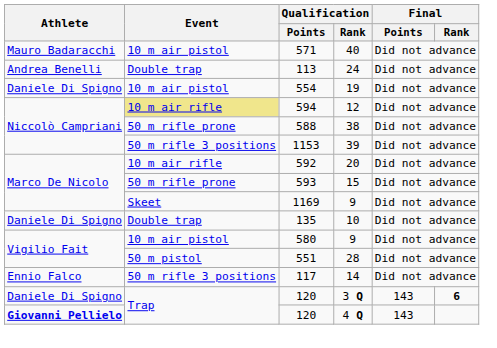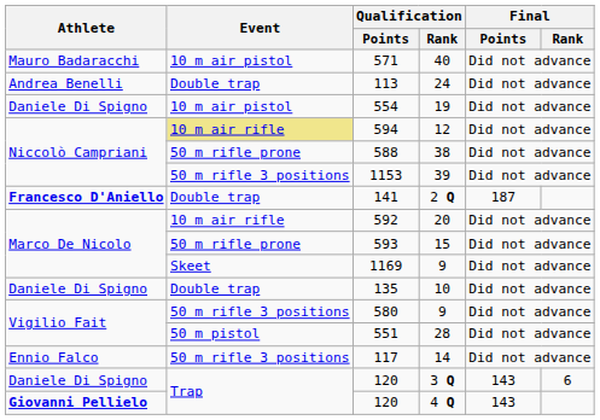 <table class="wikitable" style="font-size:90%">
 <tr>
 <th rowspan="2">Athlete</th>
 <th rowspan="2">Event</th>
 <th colspan=2>Qualification</th>
 <th colspan=2>Final</th>
 </tr>
 <tr style="font-size:95%">
 <th>Points</th>
 <th>Rank</th>
 <th>Points</th>
 <th>Rank</th>
 </tr>
 <tr align=center>
 <td align=left><a href='#'>Mauro Badaracchi</a></td>
 <td align=left><a href='#'>10 m air pistol</a></td>
 <td>571</td>
 <td>40</td>
 <td colspan=2>Did not advance</td>
 </tr>
 <tr align=center>
 <td align=left><a href='#'>Andrea Benelli</a></td>
 <td align=left><a href='#'>Double trap</a></td>
 <td>113</td>
 <td>24</td>
 <td colspan=2>Did not advance</td>
 </tr>
 <tr align=center>
 <td align=left><a href='#'>Daniele Di Spigno</a></td>
 <td align=left><a href='#'>10 m air pistol</a></td>
 <td>554</td>
 <td>19</td>
 <td colspan=2>Did not advance</td>
 </tr>
 <tr align=center>
 <td align=left rowspan=3><a href='#'>Niccolò Campriani</a></td>
 <td align=left style="background: khaki;"><a href='#'>10 m air rifle</a></td>
 <td>594</td>
 <td>12</td>
 <td colspan=2>Did not advance</td>
 </tr>
 <tr align=center>
 <td align=left><a href='#'>50 m rifle prone</a></td>
 <td>588</td>
 <td>38</td>
 <td colspan=2>Did not advance</td>
 </tr>
 <tr align=center>
 <td align=left><a href='#'>50 m rifle 3 positions</a></td>
 <td>1153</td>
 <td>39</td>
 <td colspan=2>Did not advance</td>
 </tr>
 <tr align=center>
+<td align=left><strong><a href='#'>Francesco D'Aniello</a></strong></td>
+<td align=left><a href='#'>Double trap</a></td>
+<td>141</td>
+<td>2 <strong>Q</strong></td>
+<td>187</td>
+<td></td>
+</tr>
+<tr align=center>
 <td align=left rowspan=3><a href='#'>Marco De Nicolo</a></td>
 <td align=left><a href='#'>10 m air rifle</a></td>
 <td>592</td>
 <td>20</td>
 <td colspan=2>Did not advance</td>
 </tr>
 <tr align=center>
 <td align=left><a href='#'>50 m rifle prone</a></td>
 <td>593</td>
 <td>15</td>
 <td colspan=2>Did not advance</td>
 </tr>
 <tr align=center>
 <td align=left><a href='#'>Skeet</a></td>
 <td>1169</td>
 <td>9</td>
 <td colspan=2>Did not advance</td>
 </tr>
 <tr align=center>
 <td align=left><a href='#'>Daniele Di Spigno</a></td>
 <td align=left><a href='#'>Double trap</a></td>
 <td>135</td>
 <td>10</td>
 <td colspan=2>Did not advance</td>
 </tr>
 <tr align=center>
 <td align=left rowspan=2><a href='#'>Vigilio Fait</a></td>
-<td align=left><a href='#'>10 m air pistol</a></td>
+<td align=left><a href='#'>50 m rifle 3 positions</a></td>
 <td>580</td>
 <td>9</td>
 <td colspan=2>Did not advance</td>
 </tr>
 <tr align=center>
 <td align=left><a href='#'>50 m pistol</a></td>
 <td>551</td>
 <td>28</td>
 <td colspan=2>Did not advance</td>
 </tr>
 <tr align=center>
 <td align=left><a href='#'>Ennio Falco</a></td>
 <td align=left><a href='#'>50 m rifle 3 positions</a></td>
 <td>117</td>
 <td>14</td>
 <td colspan=2>Did not advance</td>
 </tr>
 <tr align=center>
 <td align=left><a href='#'>Daniele Di Spigno</a></td>
 <td align=left rowspan=2><a href='#'>Trap</a></td>
 <td>120</td>
 <td>3 <strong>Q</strong></td>
 <td>143</td>
-<td><strong>6</strong></td>
+<td>6</td>
 </tr>
 <tr align=center>
 <td align=left><strong><a href='#'>Giovanni Pellielo</a></strong></td>
 <td>120</td>
 <td>4 <strong>Q</strong></td>
 <td>143</td>
 <td></td>
 </tr>
 </table>
